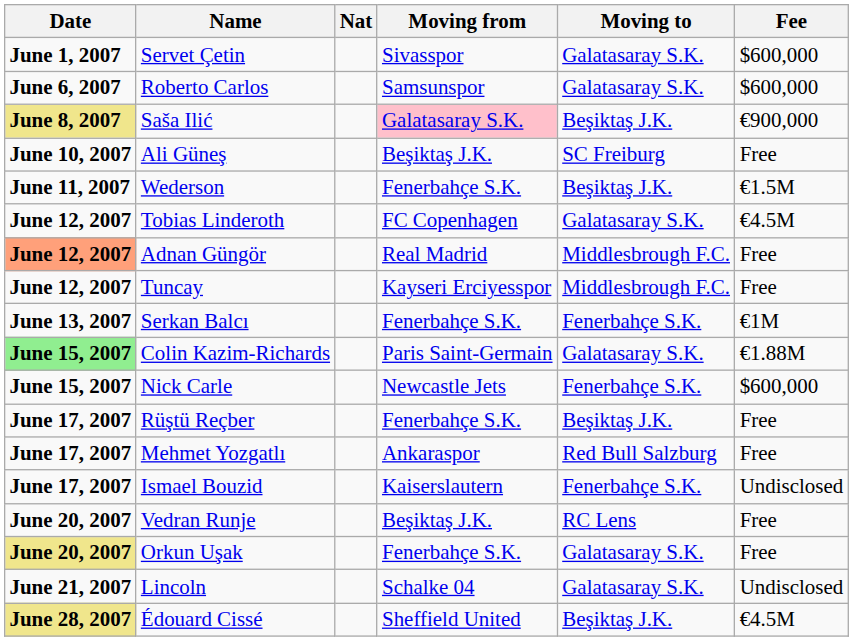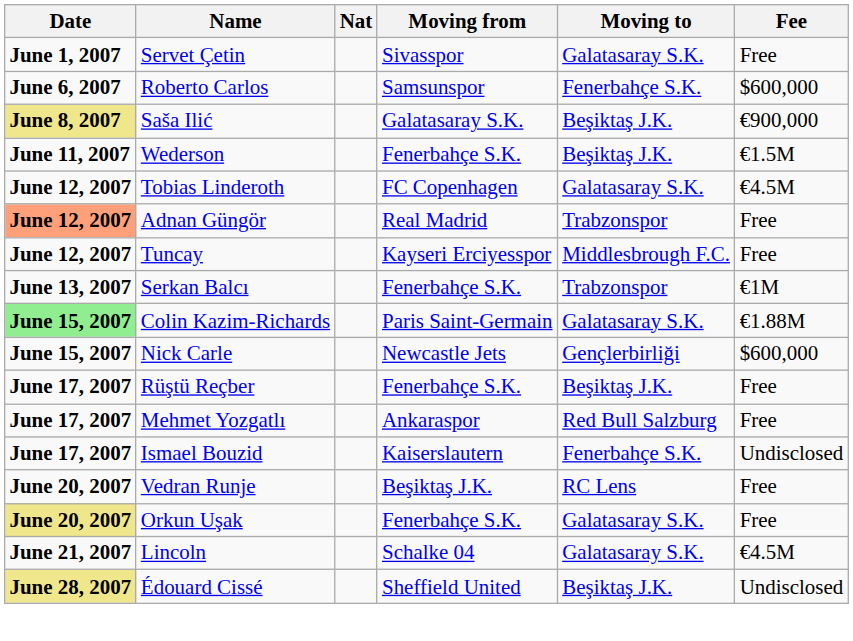 <table class="wikitable">
 <tr>
 <th>Date</th>
 <th>Name</th>
 <th>Nat</th>
 <th>Moving from</th>
 <th>Moving to</th>
 <th>Fee</th>
 </tr>
 <tr>
 <td><strong>June 1, 2007</strong></td>
 <td><a href='#'>Servet Çetin</a></td>
 <td></td>
 <td><a href='#'>Sivasspor</a></td>
 <td><a href='#'>Galatasaray S.K.</a></td>
-<td>$600,000</td>
+<td>Free</td>
 </tr>
 <tr>
 <td><strong>June 6, 2007</strong></td>
 <td><a href='#'>Roberto Carlos</a></td>
 <td></td>
 <td><a href='#'>Samsunspor</a></td>
-<td><a href='#'>Galatasaray S.K.</a></td>
+<td><a href='#'>Fenerbahçe S.K.</a></td>
 <td>$600,000</td>
 </tr>
 <tr>
 <td style="background: khaki;"><strong>June 8, 2007</strong></td>
 <td><a href='#'>Saša Ilić</a></td>
 <td></td>
-<td style="background: pink;"><a href='#'>Galatasaray S.K.</a></td>
+<td><a href='#'>Galatasaray S.K.</a></td>
 <td><a href='#'>Beşiktaş J.K.</a></td>
 <td>€900,000</td>
-</tr>
-<tr>
-<td><strong>June 10, 2007</strong></td>
-<td><a href='#'>Ali Güneş</a></td>
-<td></td>
-<td><a href='#'>Beşiktaş J.K.</a></td>
-<td><a href='#'>SC Freiburg</a></td>
-<td>Free</td>
 </tr>
 <tr>
 <td><strong>June 11, 2007</strong></td>
 <td><a href='#'>Wederson</a></td>
 <td></td>
 <td><a href='#'>Fenerbahçe S.K.</a></td>
 <td><a href='#'>Beşiktaş J.K.</a></td>
 <td>€1.5M</td>
 </tr>
 <tr>
 <td><strong>June 12, 2007</strong></td>
 <td><a href='#'>Tobias Linderoth</a></td>
 <td></td>
 <td><a href='#'>FC Copenhagen</a></td>
 <td><a href='#'>Galatasaray S.K.</a></td>
 <td>€4.5M</td>
 </tr>
 <tr>
 <td style="background: lightsalmon;"><strong>June 12, 2007</strong></td>
 <td><a href='#'>Adnan Güngör</a></td>
 <td></td>
 <td><a href='#'>Real Madrid</a></td>
-<td><a href='#'>Middlesbrough F.C.</a></td>
+<td><a href='#'>Trabzonspor</a></td>
 <td>Free</td>
 </tr>
 <tr>
 <td><strong>June 12, 2007</strong></td>
 <td><a href='#'>Tuncay</a></td>
 <td></td>
 <td><a href='#'>Kayseri Erciyesspor</a></td>
 <td><a href='#'>Middlesbrough F.C.</a></td>
 <td>Free</td>
 </tr>
 <tr>
 <td><strong>June 13, 2007</strong></td>
 <td><a href='#'>Serkan Balcı</a></td>
 <td></td>
 <td><a href='#'>Fenerbahçe S.K.</a></td>
-<td><a href='#'>Fenerbahçe S.K.</a></td>
+<td><a href='#'>Trabzonspor</a></td>
 <td>€1M</td>
 </tr>
 <tr>
 <td style="background: lightgreen;"><strong>June 15, 2007</strong></td>
 <td><a href='#'>Colin Kazim-Richards</a></td>
 <td></td>
 <td><a href='#'>Paris Saint-Germain</a></td>
 <td><a href='#'>Galatasaray S.K.</a></td>
 <td>€1.88M</td>
 </tr>
 <tr>
 <td><strong>June 15, 2007</strong></td>
 <td><a href='#'>Nick Carle</a></td>
 <td></td>
 <td><a href='#'>Newcastle Jets</a></td>
-<td><a href='#'>Fenerbahçe S.K.</a></td>
+<td><a href='#'>Gençlerbirliği</a></td>
 <td>$600,000</td>
 </tr>
 <tr>
 <td><strong>June 17, 2007</strong></td>
 <td><a href='#'>Rüştü Reçber</a></td>
 <td></td>
 <td><a href='#'>Fenerbahçe S.K.</a></td>
 <td><a href='#'>Beşiktaş J.K.</a></td>
 <td>Free</td>
 </tr>
 <tr>
 <td><strong>June 17, 2007</strong></td>
 <td><a href='#'>Mehmet Yozgatlı</a></td>
 <td></td>
 <td><a href='#'>Ankaraspor</a></td>
 <td><a href='#'>Red Bull Salzburg</a></td>
 <td>Free</td>
 </tr>
 <tr>
 <td><strong>June 17, 2007</strong></td>
 <td><a href='#'>Ismael Bouzid</a></td>
 <td></td>
 <td><a href='#'>Kaiserslautern</a></td>
 <td><a href='#'>Fenerbahçe S.K.</a></td>
 <td>Undisclosed</td>
 </tr>
 <tr>
 <td><strong>June 20, 2007</strong></td>
 <td><a href='#'>Vedran Runje</a></td>
 <td></td>
 <td><a href='#'>Beşiktaş J.K.</a></td>
 <td><a href='#'>RC Lens</a></td>
 <td>Free</td>
 </tr>
 <tr>
 <td style="background: khaki;"><strong>June 20, 2007</strong></td>
 <td><a href='#'>Orkun Uşak</a></td>
 <td></td>
 <td><a href='#'>Fenerbahçe S.K.</a></td>
 <td><a href='#'>Galatasaray S.K.</a></td>
 <td>Free</td>
 </tr>
 <tr>
 <td><strong>June 21, 2007</strong></td>
 <td><a href='#'>Lincoln</a></td>
 <td></td>
 <td><a href='#'>Schalke 04</a></td>
 <td><a href='#'>Galatasaray S.K.</a></td>
-<td>Undisclosed</td>
+<td>€4.5M</td>
 </tr>
 <tr>
 <td style="background: khaki;"><strong>June 28, 2007</strong></td>
 <td><a href='#'>Édouard Cissé</a></td>
 <td></td>
 <td><a href='#'>Sheffield United</a></td>
 <td><a href='#'>Beşiktaş J.K.</a></td>
-<td>€4.5M</td>
+<td>Undisclosed</td>
 </tr>
 </table>
